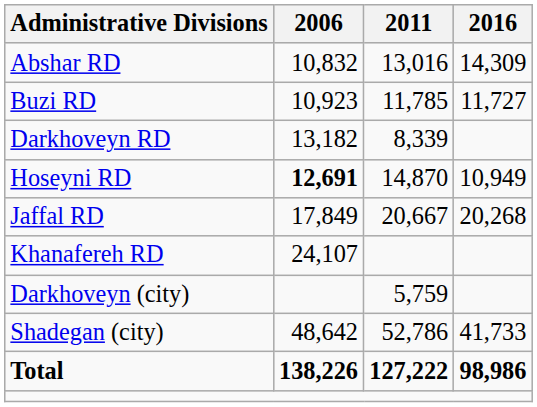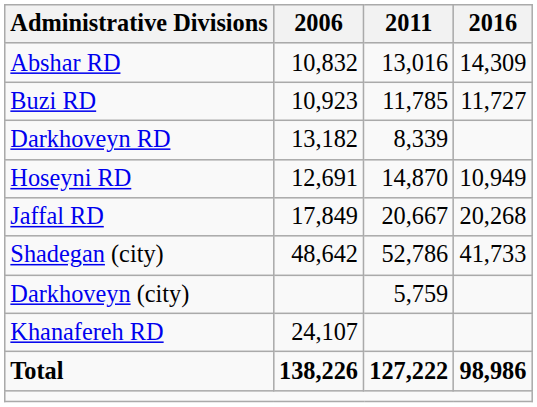 <table class="wikitable">
 <tr>
 <th>Administrative Divisions</th>
 <th>2006</th>
 <th>2011</th>
 <th>2016</th>
 </tr>
 <tr>
 <td><a href='#'>Abshar RD</a></td>
 <td style="text-align: right;">10,832</td>
 <td style="text-align: right;">13,016</td>
 <td style="text-align: right;">14,309</td>
 </tr>
 <tr>
 <td><a href='#'>Buzi RD</a></td>
 <td style="text-align: right;">10,923</td>
 <td style="text-align: right;">11,785</td>
 <td style="text-align: right;">11,727</td>
 </tr>
 <tr>
 <td><a href='#'>Darkhoveyn RD</a></td>
 <td style="text-align: right;">13,182</td>
 <td style="text-align: right;">8,339</td>
 <td style="text-align: right;"></td>
 </tr>
 <tr>
 <td><a href='#'>Hoseyni RD</a></td>
-<td style="text-align: right;"><strong>12,691</strong></td>
+<td style="text-align: right;">12,691</td>
 <td style="text-align: right;">14,870</td>
 <td style="text-align: right;">10,949</td>
 </tr>
 <tr>
 <td><a href='#'>Jaffal RD</a></td>
 <td style="text-align: right;">17,849</td>
 <td style="text-align: right;">20,667</td>
 <td style="text-align: right;">20,268</td>
 </tr>
 <tr>
-<td><a href='#'>Khanafereh RD</a></td>
-<td style="text-align: right;">24,107</td>
-<td style="text-align: right;"></td>
-<td style="text-align: right;"></td>
+<td><a href='#'>Shadegan</a> (city)</td>
+<td style="text-align: right;">48,642</td>
+<td style="text-align: right;">52,786</td>
+<td style="text-align: right;">41,733</td>
 </tr>
 <tr>
 <td><a href='#'>Darkhoveyn</a> (city)</td>
 <td style="text-align: right;"></td>
 <td style="text-align: right;">5,759</td>
 <td style="text-align: right;"></td>
 </tr>
 <tr>
-<td><a href='#'>Shadegan</a> (city)</td>
-<td style="text-align: right;">48,642</td>
-<td style="text-align: right;">52,786</td>
-<td style="text-align: right;">41,733</td>
+<td><a href='#'>Khanafereh RD</a></td>
+<td style="text-align: right;">24,107</td>
+<td style="text-align: right;"></td>
+<td style="text-align: right;"></td>
 </tr>
 <tr>
 <td><strong>Total</strong></td>
 <td style="text-align: right;"><strong>138,226</strong></td>
 <td style="text-align: right;"><strong>127,222</strong></td>
 <td style="text-align: right;"><strong>98,986</strong></td>
 </tr>
 <tr>
 <td colspan=4></td>
 </tr>
 </table>
